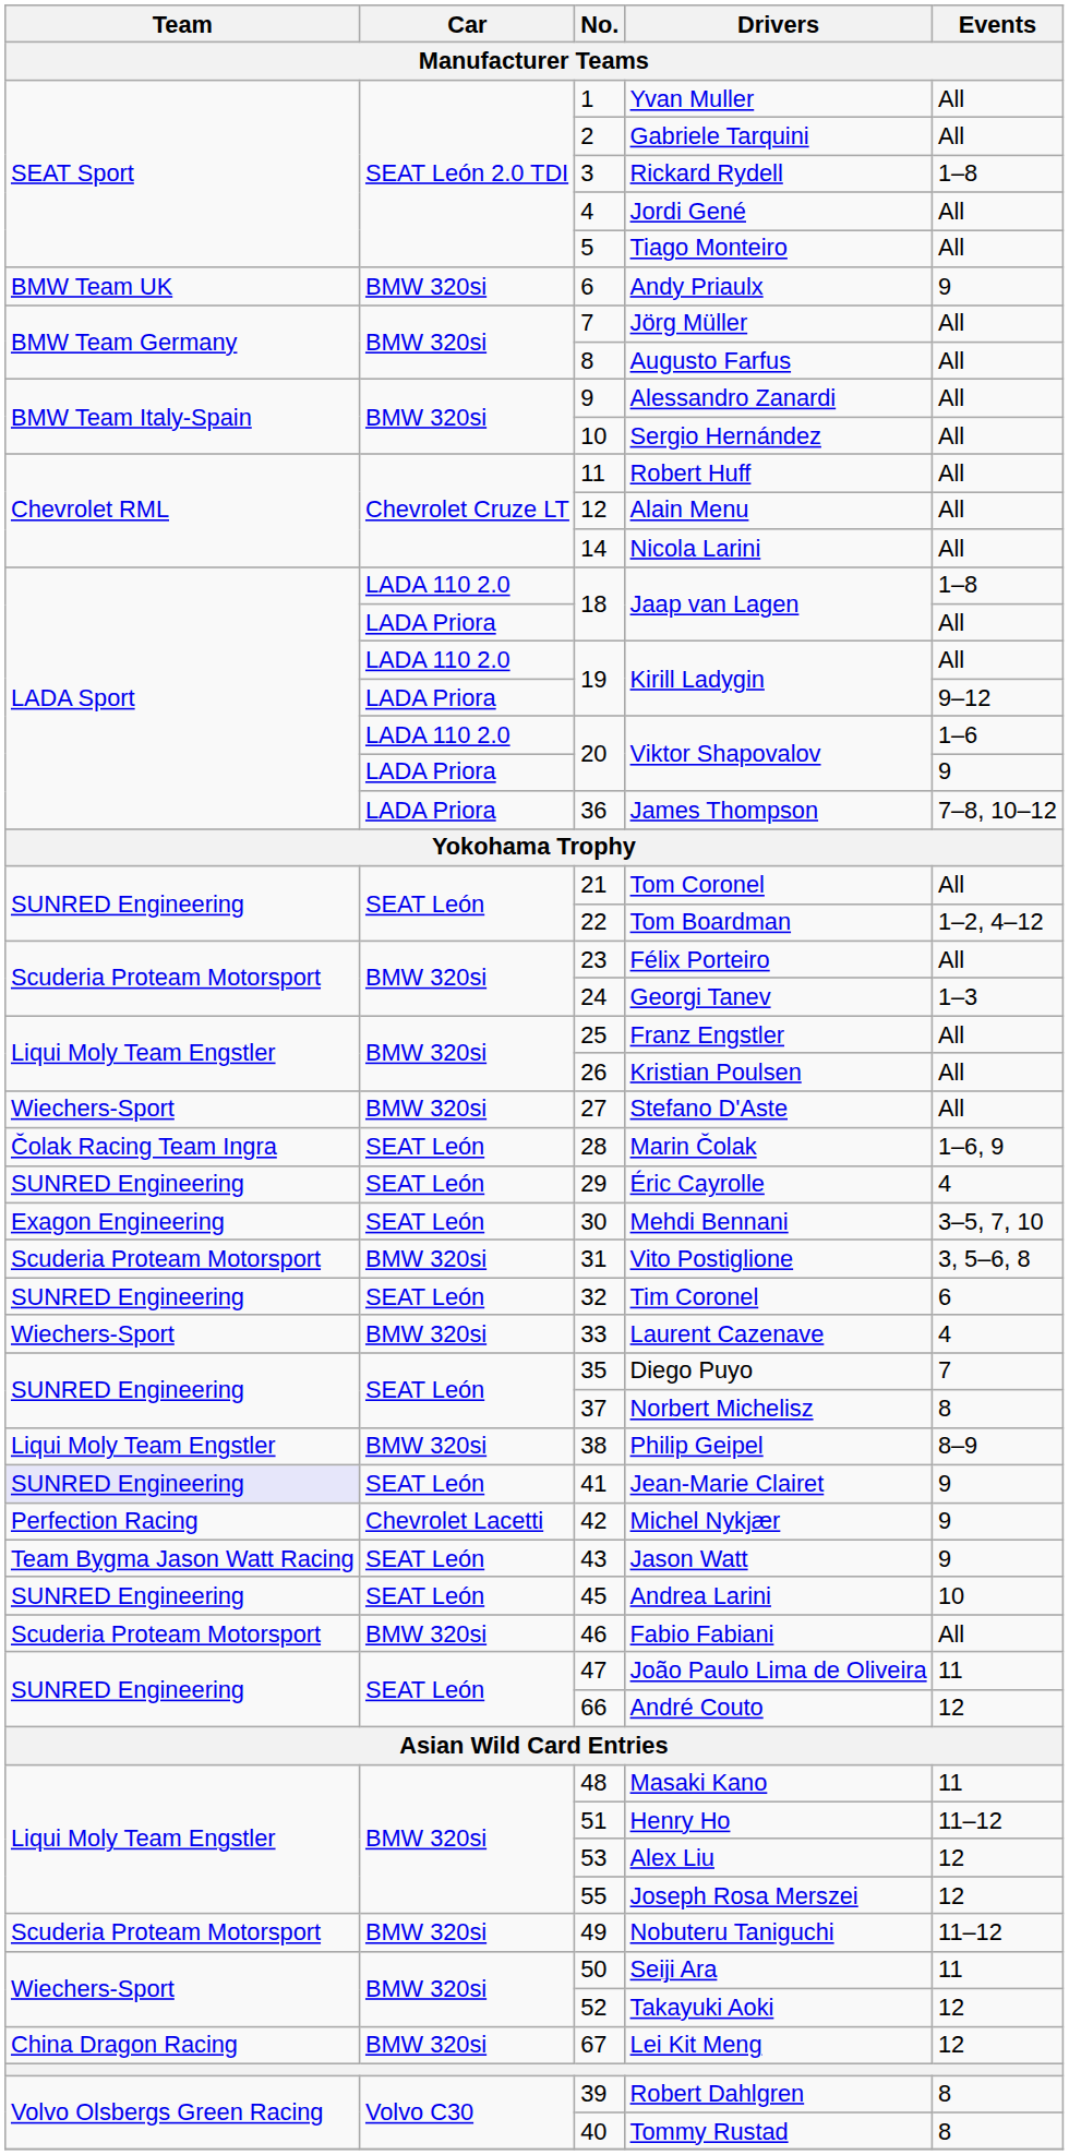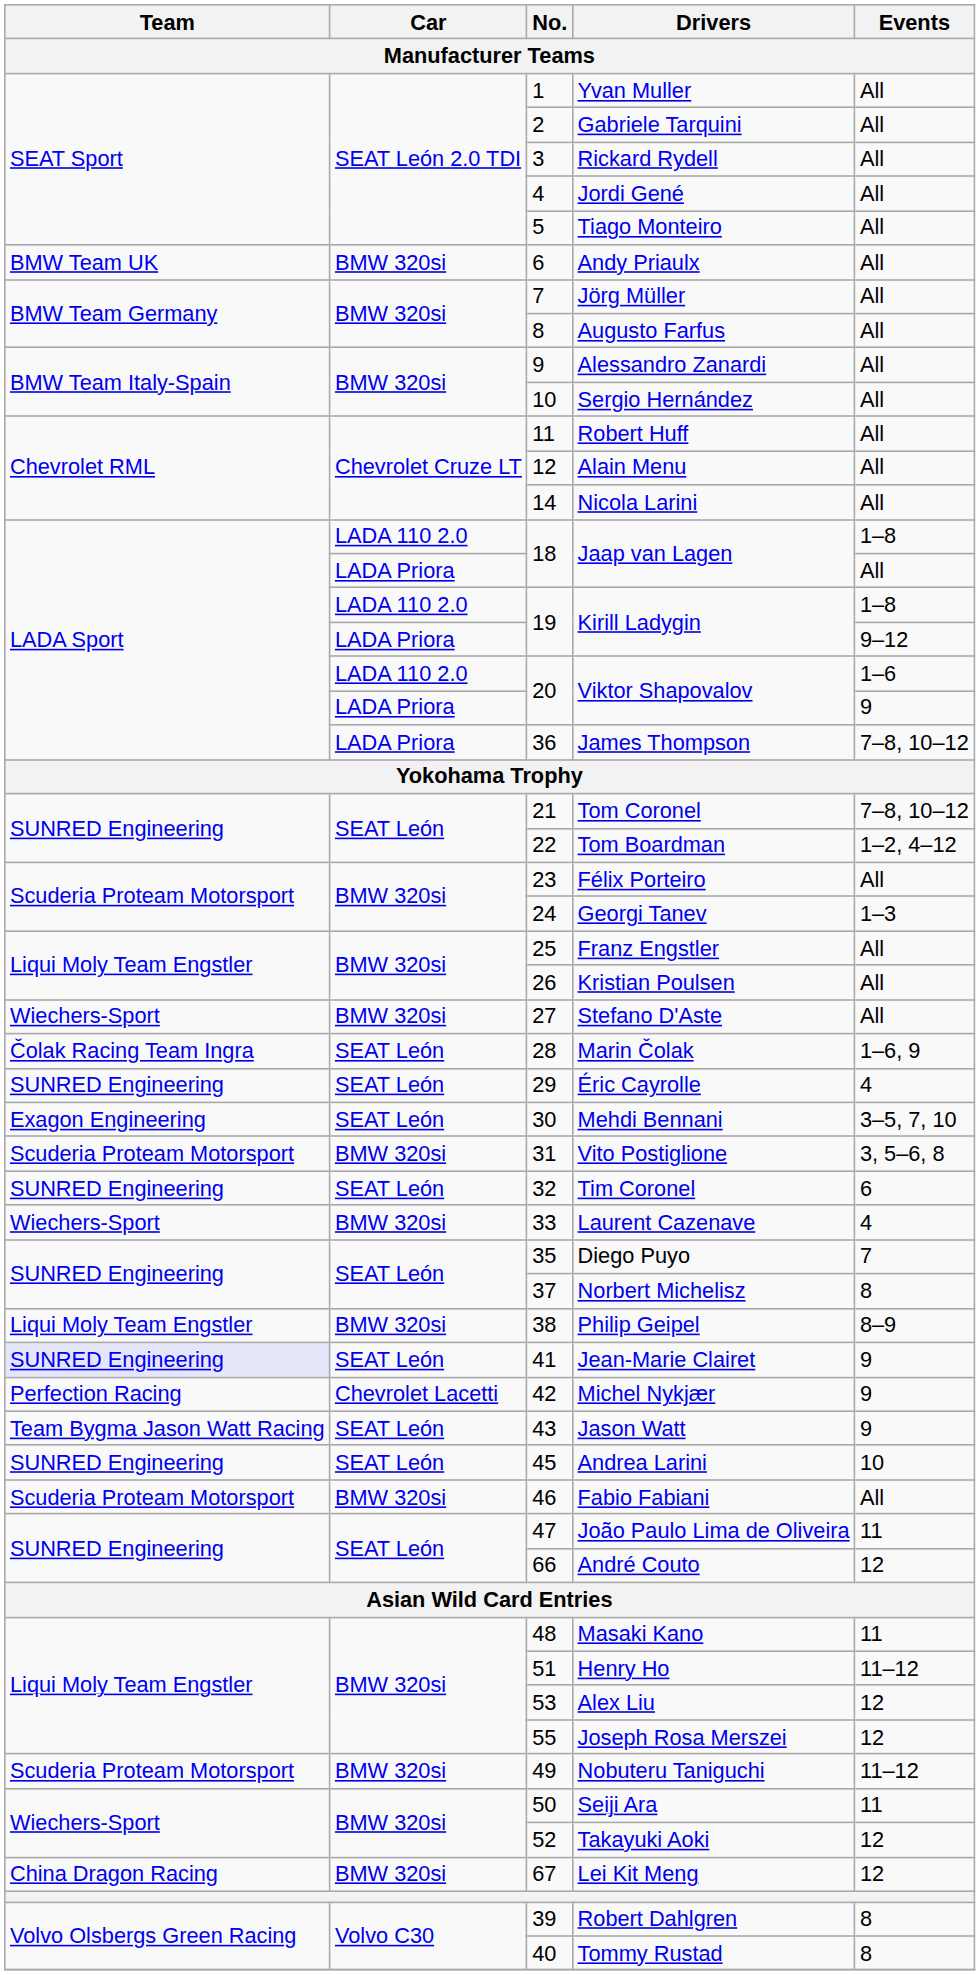 <table class="wikitable sortable" style="font-size: 85%">
 <tr>
 <th>Team</th>
 <th>Car</th>
 <th>No.</th>
 <th>Drivers</th>
 <th>Events</th>
 </tr>
 <tr>
 <th colspan=5>Manufacturer Teams</th>
 </tr>
 <tr>
 <td rowspan="5"> <a href='#'>SEAT Sport</a></td>
 <td rowspan="5"><a href='#'>SEAT León 2.0 TDI</a></td>
 <td>1</td>
 <td> <a href='#'>Yvan Muller</a></td>
 <td>All</td>
 </tr>
 <tr>
 <td>2</td>
 <td> <a href='#'>Gabriele Tarquini</a></td>
 <td>All</td>
 </tr>
 <tr>
 <td>3</td>
 <td> <a href='#'>Rickard Rydell</a></td>
-<td>1–8</td>
+<td>All</td>
 </tr>
 <tr>
 <td>4</td>
 <td> <a href='#'>Jordi Gené</a></td>
 <td>All</td>
 </tr>
 <tr>
 <td>5</td>
 <td> <a href='#'>Tiago Monteiro</a></td>
 <td>All</td>
 </tr>
 <tr>
 <td> <a href='#'>BMW Team UK</a></td>
 <td><a href='#'>BMW 320si</a></td>
 <td>6</td>
 <td> <a href='#'>Andy Priaulx</a></td>
-<td>9</td>
+<td>All</td>
 </tr>
 <tr>
 <td rowspan="2"> <a href='#'>BMW Team Germany</a></td>
 <td rowspan="2"><a href='#'>BMW 320si</a></td>
 <td>7</td>
 <td> <a href='#'>Jörg Müller</a></td>
 <td>All</td>
 </tr>
 <tr>
 <td>8</td>
 <td> <a href='#'>Augusto Farfus</a></td>
 <td>All</td>
 </tr>
 <tr>
 <td rowspan="2"> <a href='#'>BMW Team Italy-Spain</a></td>
 <td rowspan="2"><a href='#'>BMW 320si</a></td>
 <td>9</td>
 <td> <a href='#'>Alessandro Zanardi</a></td>
 <td>All</td>
 </tr>
 <tr>
 <td>10</td>
 <td> <a href='#'>Sergio Hernández</a></td>
 <td>All</td>
 </tr>
 <tr>
 <td rowspan="3"> <a href='#'>Chevrolet RML</a></td>
 <td rowspan="3"><a href='#'>Chevrolet Cruze LT</a></td>
 <td>11</td>
 <td> <a href='#'>Robert Huff</a></td>
 <td>All</td>
 </tr>
 <tr>
 <td>12</td>
 <td> <a href='#'>Alain Menu</a></td>
 <td>All</td>
 </tr>
 <tr>
 <td>14</td>
 <td> <a href='#'>Nicola Larini</a></td>
 <td>All</td>
 </tr>
 <tr>
 <td rowspan="7"> <a href='#'>LADA Sport</a></td>
 <td><a href='#'>LADA 110 2.0</a></td>
 <td rowspan="2">18</td>
 <td rowspan="2"> <a href='#'>Jaap van Lagen</a></td>
 <td>1–8</td>
 </tr>
 <tr>
 <td><a href='#'>LADA Priora</a></td>
 <td>All</td>
 </tr>
 <tr>
 <td><a href='#'>LADA 110 2.0</a></td>
 <td rowspan="2">19</td>
 <td rowspan="2"> <a href='#'>Kirill Ladygin</a></td>
-<td>All</td>
+<td>1–8</td>
 </tr>
 <tr>
 <td><a href='#'>LADA Priora</a></td>
 <td>9–12</td>
 </tr>
 <tr>
 <td><a href='#'>LADA 110 2.0</a></td>
 <td rowspan="2">20</td>
 <td rowspan="2"> <a href='#'>Viktor Shapovalov</a></td>
 <td>1–6</td>
 </tr>
 <tr>
 <td><a href='#'>LADA Priora</a></td>
 <td>9</td>
 </tr>
 <tr>
 <td><a href='#'>LADA Priora</a></td>
 <td>36</td>
 <td> <a href='#'>James Thompson</a></td>
 <td>7–8, 10–12</td>
 </tr>
 <tr>
 <th colspan=5>Yokohama Trophy</th>
 </tr>
 <tr>
 <td rowspan="2"> <a href='#'>SUNRED Engineering</a></td>
 <td rowspan="2"><a href='#'>SEAT León</a></td>
 <td>21</td>
 <td> <a href='#'>Tom Coronel</a></td>
-<td>All</td>
+<td>7–8, 10–12</td>
 </tr>
 <tr>
 <td>22</td>
 <td> <a href='#'>Tom Boardman</a></td>
 <td>1–2, 4–12</td>
 </tr>
 <tr>
 <td rowspan="2"> <a href='#'>Scuderia Proteam Motorsport</a></td>
 <td rowspan="2"><a href='#'>BMW 320si</a></td>
 <td>23</td>
 <td> <a href='#'>Félix Porteiro</a></td>
 <td>All</td>
 </tr>
 <tr>
 <td>24</td>
 <td> <a href='#'>Georgi Tanev</a></td>
 <td>1–3</td>
 </tr>
 <tr>
 <td rowspan="2"> <a href='#'>Liqui Moly Team Engstler</a></td>
 <td rowspan="2"><a href='#'>BMW 320si</a></td>
 <td>25</td>
 <td> <a href='#'>Franz Engstler</a></td>
 <td>All</td>
 </tr>
 <tr>
 <td>26</td>
 <td> <a href='#'>Kristian Poulsen</a></td>
 <td>All</td>
 </tr>
 <tr>
 <td> <a href='#'>Wiechers-Sport</a></td>
 <td><a href='#'>BMW 320si</a></td>
 <td>27</td>
 <td> <a href='#'>Stefano D'Aste</a></td>
 <td>All</td>
 </tr>
 <tr>
 <td> <a href='#'>Čolak Racing Team Ingra</a></td>
 <td><a href='#'>SEAT León</a></td>
 <td>28</td>
 <td> <a href='#'>Marin Čolak</a></td>
 <td>1–6, 9</td>
 </tr>
 <tr>
 <td> <a href='#'>SUNRED Engineering</a></td>
 <td><a href='#'>SEAT León</a></td>
 <td>29</td>
 <td> <a href='#'>Éric Cayrolle</a></td>
 <td>4</td>
 </tr>
 <tr>
 <td> <a href='#'>Exagon Engineering</a></td>
 <td><a href='#'>SEAT León</a></td>
 <td>30</td>
 <td> <a href='#'>Mehdi Bennani</a></td>
 <td>3–5, 7, 10</td>
 </tr>
 <tr>
 <td> <a href='#'>Scuderia Proteam Motorsport</a></td>
 <td><a href='#'>BMW 320si</a></td>
 <td>31</td>
 <td> <a href='#'>Vito Postiglione</a></td>
 <td>3, 5–6, 8</td>
 </tr>
 <tr>
 <td> <a href='#'>SUNRED Engineering</a></td>
 <td><a href='#'>SEAT León</a></td>
 <td>32</td>
 <td> <a href='#'>Tim Coronel</a></td>
 <td>6</td>
 </tr>
 <tr>
 <td> <a href='#'>Wiechers-Sport</a></td>
 <td><a href='#'>BMW 320si</a></td>
 <td>33</td>
 <td> <a href='#'>Laurent Cazenave</a></td>
 <td>4</td>
 </tr>
 <tr>
 <td rowspan="2"> <a href='#'>SUNRED Engineering</a></td>
 <td rowspan="2"><a href='#'>SEAT León</a></td>
 <td>35</td>
 <td> Diego Puyo</td>
 <td>7</td>
 </tr>
 <tr>
 <td>37</td>
 <td> <a href='#'>Norbert Michelisz</a></td>
 <td>8</td>
 </tr>
 <tr>
 <td> <a href='#'>Liqui Moly Team Engstler</a></td>
 <td><a href='#'>BMW 320si</a></td>
 <td>38</td>
 <td> <a href='#'>Philip Geipel</a></td>
 <td>8–9</td>
 </tr>
 <tr>
 <td style="background: lavender;"> <a href='#'>SUNRED Engineering</a></td>
 <td><a href='#'>SEAT León</a></td>
 <td>41</td>
 <td> <a href='#'>Jean-Marie Clairet</a></td>
 <td>9</td>
 </tr>
 <tr>
 <td> <a href='#'>Perfection Racing</a></td>
 <td><a href='#'>Chevrolet Lacetti</a></td>
 <td>42</td>
 <td> <a href='#'>Michel Nykjær</a></td>
 <td>9</td>
 </tr>
 <tr>
 <td> <a href='#'>Team Bygma Jason Watt Racing</a></td>
 <td><a href='#'>SEAT León</a></td>
 <td>43</td>
 <td> <a href='#'>Jason Watt</a></td>
 <td>9</td>
 </tr>
 <tr>
 <td> <a href='#'>SUNRED Engineering</a></td>
 <td><a href='#'>SEAT León</a></td>
 <td>45</td>
 <td> <a href='#'>Andrea Larini</a></td>
 <td>10</td>
 </tr>
 <tr>
 <td> <a href='#'>Scuderia Proteam Motorsport</a></td>
 <td><a href='#'>BMW 320si</a></td>
 <td>46</td>
 <td> <a href='#'>Fabio Fabiani</a></td>
 <td>All</td>
 </tr>
 <tr>
 <td rowspan="2"> <a href='#'>SUNRED Engineering</a></td>
 <td rowspan="2"><a href='#'>SEAT León</a></td>
 <td>47</td>
 <td> <a href='#'>João Paulo Lima de Oliveira</a></td>
 <td>11</td>
 </tr>
 <tr>
 <td>66</td>
 <td> <a href='#'>André Couto</a></td>
 <td>12</td>
 </tr>
 <tr>
 <th colspan=5>Asian Wild Card Entries</th>
 </tr>
 <tr>
 <td rowspan="4"> <a href='#'>Liqui Moly Team Engstler</a></td>
 <td rowspan="4"><a href='#'>BMW 320si</a></td>
 <td>48</td>
 <td> <a href='#'>Masaki Kano</a></td>
 <td>11</td>
 </tr>
 <tr>
 <td>51</td>
 <td> <a href='#'>Henry Ho</a></td>
 <td>11–12</td>
 </tr>
 <tr>
 <td>53</td>
 <td> <a href='#'>Alex Liu</a></td>
 <td>12</td>
 </tr>
 <tr>
 <td>55</td>
 <td> <a href='#'>Joseph Rosa Merszei</a></td>
 <td>12</td>
 </tr>
 <tr>
 <td> <a href='#'>Scuderia Proteam Motorsport</a></td>
 <td><a href='#'>BMW 320si</a></td>
 <td>49</td>
 <td> <a href='#'>Nobuteru Taniguchi</a></td>
 <td>11–12</td>
 </tr>
 <tr>
 <td rowspan="2"> <a href='#'>Wiechers-Sport</a></td>
 <td rowspan="2"><a href='#'>BMW 320si</a></td>
 <td>50</td>
 <td> <a href='#'>Seiji Ara</a></td>
 <td>11</td>
 </tr>
 <tr>
 <td>52</td>
 <td> <a href='#'>Takayuki Aoki</a></td>
 <td>12</td>
 </tr>
 <tr>
 <td> <a href='#'>China Dragon Racing</a></td>
 <td><a href='#'>BMW 320si</a></td>
 <td>67</td>
 <td> <a href='#'>Lei Kit Meng</a></td>
 <td>12</td>
 </tr>
 <tr>
 <th colspan=5></th>
 </tr>
 <tr>
 <td rowspan="2"> <a href='#'>Volvo Olsbergs Green Racing</a></td>
 <td rowspan="2"><a href='#'>Volvo C30</a></td>
 <td>39</td>
 <td> <a href='#'>Robert Dahlgren</a></td>
 <td>8</td>
 </tr>
 <tr>
 <td>40</td>
 <td> <a href='#'>Tommy Rustad</a></td>
 <td>8</td>
 </tr>
 <tr>
 </tr>
 </table>
